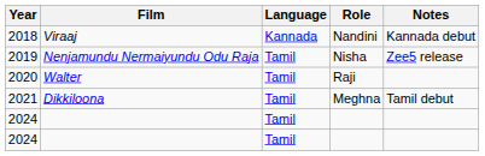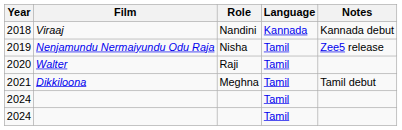 <table class="wikitable sortable">
 <tr>
 <th>Year</th>
 <th>Film</th>
+<th>Role</th>
 <th>Language</th>
-<th>Role</th>
 <th class=unsortable>Notes</th>
 </tr>
 <tr>
 <td>2018</td>
 <td><em>Viraaj</em></td>
+<td>Nandini</td>
 <td><a href='#'>Kannada</a></td>
-<td>Nandini</td>
 <td>Kannada debut</td>
 </tr>
 <tr>
 <td>2019</td>
 <td><em><a href='#'>Nenjamundu Nermaiyundu Odu Raja</a></em></td>
+<td>Nisha</td>
 <td><a href='#'>Tamil</a></td>
-<td>Nisha</td>
 <td><a href='#'>Zee5</a> release</td>
 </tr>
 <tr>
 <td>2020</td>
 <td><em><a href='#'>Walter</a></em></td>
+<td>Raji</td>
 <td><a href='#'>Tamil</a></td>
-<td>Raji</td>
 <td></td>
 </tr>
 <tr>
 <td>2021</td>
 <td><em><a href='#'>Dikkiloona</a></em></td>
+<td>Meghna</td>
 <td><a href='#'>Tamil</a></td>
-<td>Meghna</td>
 <td>Tamil debut</td>
 </tr>
 <tr>
 <td>2024</td>
 <td></td>
+<td></td>
 <td><a href='#'>Tamil</a></td>
-<td></td>
 <td></td>
 </tr>
 <tr>
 <td>2024</td>
 <td></td>
+<td></td>
 <td><a href='#'>Tamil</a></td>
-<td></td>
 <td></td>
 </tr>
 </table>
